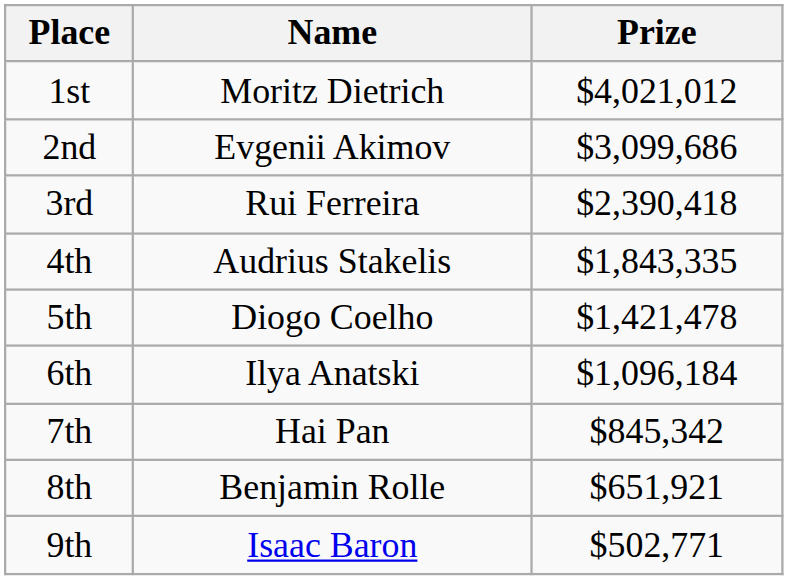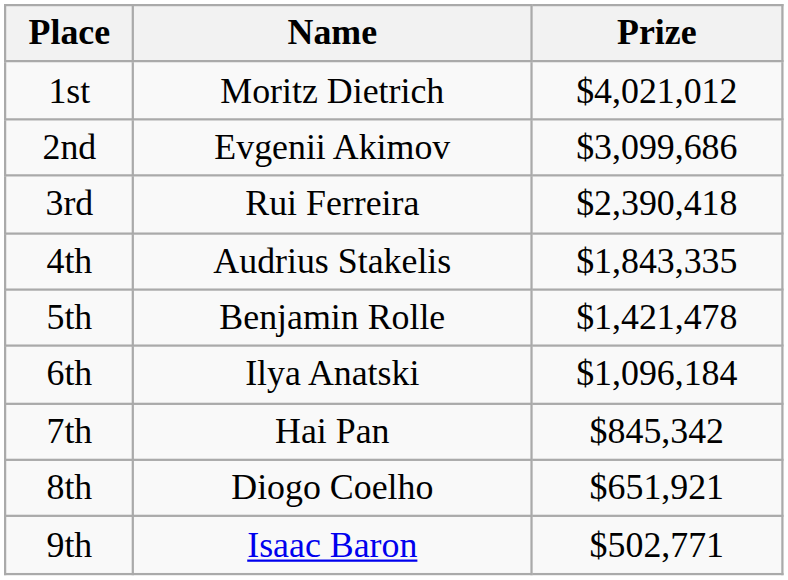 <table class="wikitable">
 <tr>
 <th width="50">Place</th>
 <th width="170">Name</th>
 <th width="105">Prize</th>
 </tr>
 <tr>
 <td align=center>1st</td>
 <td align=center> Moritz Dietrich</td>
 <td align=center>$4,021,012</td>
 </tr>
 <tr>
 <td align=center>2nd</td>
 <td align=center> Evgenii Akimov</td>
 <td align=center>$3,099,686</td>
 </tr>
 <tr>
 <td align=center>3rd</td>
 <td align=center> Rui Ferreira</td>
 <td align=center>$2,390,418</td>
 </tr>
 <tr>
 <td align=center>4th</td>
 <td align=center> Audrius Stakelis</td>
 <td align=center>$1,843,335</td>
 </tr>
 <tr>
 <td align=center>5th</td>
-<td align=center> Diogo Coelho</td>
+<td align=center> Benjamin Rolle</td>
 <td align=center>$1,421,478</td>
 </tr>
 <tr>
 <td align=center>6th</td>
 <td align=center> Ilya Anatski</td>
 <td align=center>$1,096,184</td>
 </tr>
 <tr>
 <td align=center>7th</td>
 <td align=center> Hai Pan</td>
 <td align=center>$845,342</td>
 </tr>
 <tr>
 <td align=center>8th</td>
-<td align=center> Benjamin Rolle</td>
+<td align=center> Diogo Coelho</td>
 <td align=center>$651,921</td>
 </tr>
 <tr>
 <td align=center>9th</td>
 <td align=center> <a href='#'>Isaac Baron</a></td>
 <td align=center>$502,771</td>
 </tr>
 </table>
